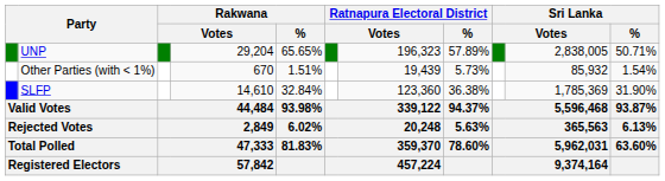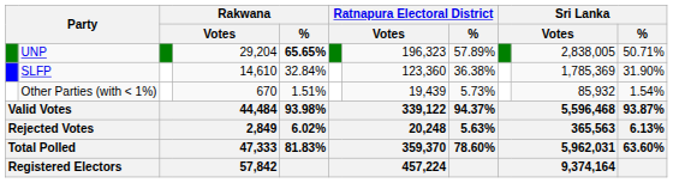 <table class="wikitable">
 <tr>
 <th colspan="2" width="144px"rowspan="2">Party</th>
 <th colspan="3" width="216px">Rakwana</th>
 <th colspan="3" width="216px"><a href='#'>Ratnapura Electoral District</a></th>
 <th colspan="3" width="216px">Sri Lanka</th>
 </tr>
 <tr>
 <th colspan="2" width="144px">Votes</th>
 <th>%</th>
 <th colspan="2" width="144px">Votes</th>
 <th>%</th>
 <th colspan="2" width="144px">Votes</th>
 <th>%</th>
 </tr>
 <tr>
 <td style="background-color:green;" width="10px"></td>
 <td style="text-align:left;"><a href='#'>UNP</a></td>
 <td style="background-color:green;" width="10px"></td>
 <td style="text-align:right;">29,204</td>
-<td style="text-align:right;">65.65%</td>
+<td style="text-align:right;"><strong>65.65%</strong></td>
 <td style="background-color:green;" width="10px"></td>
 <td style="text-align:right;">196,323</td>
 <td style="text-align:right;">57.89%</td>
 <td style="background-color:green;" width="10px"></td>
 <td style="text-align:right;">2,838,005</td>
 <td style="text-align:right;">50.71%</td>
+</tr>
+<tr>
+<td style="background-color:blue;" width="10px"></td>
+<td style="text-align:left;"><a href='#'>SLFP</a></td>
+<td style="background-color:white;" width="10px"></td>
+<td style="text-align:right;">14,610</td>
+<td style="text-align:right;">32.84%</td>
+<td style="background-color:white;" width="10px"></td>
+<td style="text-align:right;">123,360</td>
+<td style="text-align:right;">36.38%</td>
+<td style="background-color:white;" width="10px"></td>
+<td style="text-align:right;">1,785,369</td>
+<td style="text-align:right;">31.90%</td>
 </tr>
 <tr>
 <td style="background-color:white;" width="10px"></td>
 <td style="text-align:left;">Other Parties (with < 1%)</td>
 <td style="background-color:white;" width="10px"></td>
 <td style="text-align:right;">670</td>
 <td style="text-align:right;">1.51%</td>
 <td style="background-color:white;" width="10px"></td>
 <td style="text-align:right;">19,439</td>
 <td style="text-align:right;">5.73%</td>
 <td style="background-color:white;" width="10px"></td>
 <td style="text-align:right;">85,932</td>
 <td style="text-align:right;">1.54%</td>
-</tr>
-<tr>
-<td style="background-color:blue;" width="10px"></td>
-<td style="text-align:left;"><a href='#'>SLFP</a></td>
-<td style="background-color:white;" width="10px"></td>
-<td style="text-align:right;">14,610</td>
-<td style="text-align:right;">32.84%</td>
-<td style="background-color:white;" width="10px"></td>
-<td style="text-align:right;">123,360</td>
-<td style="text-align:right;">36.38%</td>
-<td style="background-color:white;" width="10px"></td>
-<td style="text-align:right;">1,785,369</td>
-<td style="text-align:right;">31.90%</td>
 </tr>
 <tr>
 <th colspan="2" width="144px"style="text-align:left;">Valid Votes</th>
 <th style="text-align:right;"colspan="2" width="144px">44,484</th>
 <th style="text-align:right;">93.98%</th>
 <th style="text-align:right;"colspan="2" width="144px">339,122</th>
 <th style="text-align:right;">94.37%</th>
 <th style="text-align:right;"colspan="2" width="144px">5,596,468</th>
 <th style="text-align:right;">93.87%</th>
 </tr>
 <tr>
 <th colspan="2" width="144px"style="text-align:left;">Rejected Votes</th>
 <th style="text-align:right;"colspan="2" width="144px">2,849</th>
 <th style="text-align:right;">6.02%</th>
 <th style="text-align:right;"colspan="2" width="144px">20,248</th>
 <th style="text-align:right;">5.63%</th>
 <th style="text-align:right;"colspan="2" width="144px">365,563</th>
 <th style="text-align:right;">6.13%</th>
 </tr>
 <tr>
 <th colspan="2" width="144px"style="text-align:left;">Total Polled</th>
 <th style="text-align:right;"colspan="2" width="144px">47,333</th>
 <th style="text-align:right;">81.83%</th>
 <th style="text-align:right;"colspan="2" width="144px">359,370</th>
 <th style="text-align:right;">78.60%</th>
 <th style="text-align:right;"colspan="2" width="144px">5,962,031</th>
 <th style="text-align:right;">63.60%</th>
 </tr>
 <tr>
 <th colspan="2" width="144px"style="text-align:left;">Registered Electors</th>
 <th style="text-align:right;"colspan="2" width="144px">57,842</th>
 <th></th>
 <th style="text-align:right;"colspan="2" width="144px">457,224</th>
 <th></th>
 <th style="text-align:right;"colspan="2" width="144px">9,374,164</th>
 <th></th>
 </tr>
 </table>
